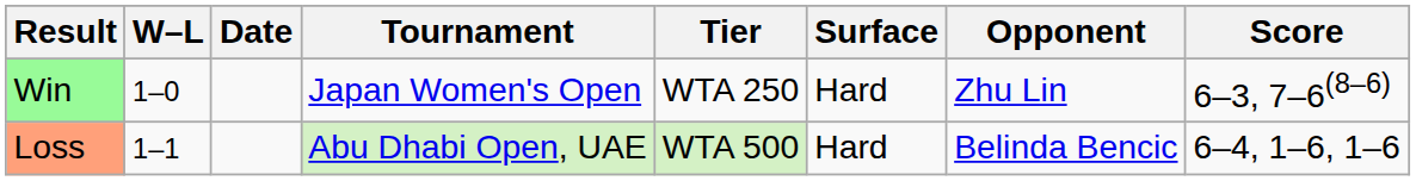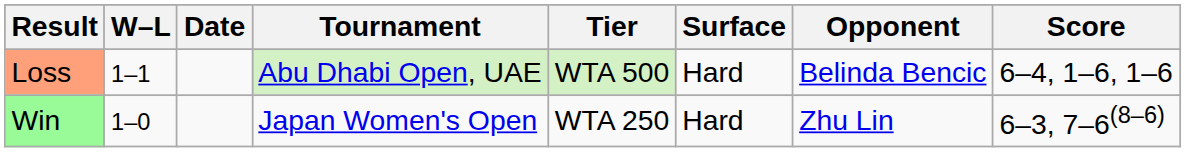 <table class="sortable wikitable">
 <tr>
 <th>Result</th>
 <th class="unsortable">W–L</th>
 <th>Date</th>
 <th>Tournament</th>
 <th>Tier</th>
 <th>Surface</th>
 <th>Opponent</th>
 <th class="unsortable">Score</th>
 </tr>
 <tr>
+<td bgcolor=FFA07A>Loss</td>
+<td><small>1–1</small></td>
+<td><a href='#'></a></td>
+<td bgcolor=d4f1c5><a href='#'>Abu Dhabi Open</a>, UAE</td>
+<td bgcolor=d4f1c5>WTA 500</td>
+<td>Hard</td>
+<td> <a href='#'>Belinda Bencic</a></td>
+<td>6–4, 1–6, 1–6</td>
+</tr>
+<tr>
 <td bgcolor=98FB98>Win</td>
 <td><small>1–0</small></td>
 <td><a href='#'></a></td>
 <td><a href='#'>Japan Women's Open</a></td>
 <td>WTA 250</td>
 <td>Hard</td>
 <td> <a href='#'>Zhu Lin</a></td>
 <td>6–3, 7–6<sup>(8–6)</sup></td>
 </tr>
-<tr>
-<td bgcolor=FFA07A>Loss</td>
-<td><small>1–1</small></td>
-<td><a href='#'></a></td>
-<td bgcolor=d4f1c5><a href='#'>Abu Dhabi Open</a>, UAE</td>
-<td bgcolor=d4f1c5>WTA 500</td>
-<td>Hard</td>
-<td> <a href='#'>Belinda Bencic</a></td>
-<td>6–4, 1–6, 1–6</td>
-</tr>
 </table>
